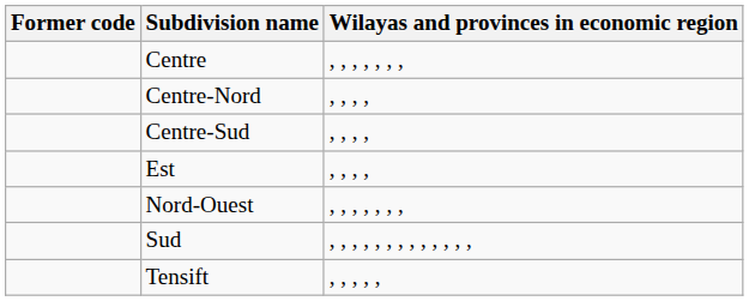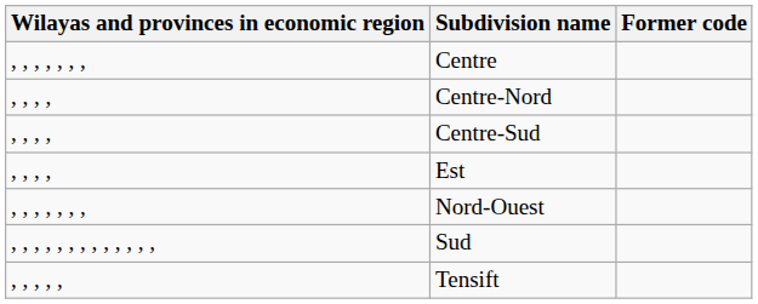 <table class="wikitable sortable mw-collapsible">
 <tr>
+<th class="unsortable">Wilayas and provinces in economic region</th>
+<th>Subdivision name</th>
 <th>Former code</th>
-<th>Subdivision name</th>
-<th class="unsortable">Wilayas and provinces in economic region</th>
 </tr>
 <tr>
+<td><a href='#'></a>, <a href='#'></a>, <a href='#'></a>, <a href='#'></a>, <a href='#'></a>, <a href='#'></a>, <a href='#'></a>, <a href='#'></a></td>
+<td>Centre</td>
 <td></td>
-<td>Centre</td>
-<td><a href='#'></a>, <a href='#'></a>, <a href='#'></a>, <a href='#'></a>, <a href='#'></a>, <a href='#'></a>, <a href='#'></a>, <a href='#'></a></td>
 </tr>
 <tr>
+<td><a href='#'></a>, <a href='#'></a>, <a href='#'></a>, <a href='#'></a>, <a href='#'></a></td>
+<td>Centre-Nord</td>
 <td></td>
-<td>Centre-Nord</td>
-<td><a href='#'></a>, <a href='#'></a>, <a href='#'></a>, <a href='#'></a>, <a href='#'></a></td>
 </tr>
 <tr>
+<td><a href='#'></a>, <a href='#'></a>, <a href='#'></a>, <a href='#'></a>, <a href='#'></a></td>
+<td>Centre-Sud</td>
 <td></td>
-<td>Centre-Sud</td>
-<td><a href='#'></a>, <a href='#'></a>, <a href='#'></a>, <a href='#'></a>, <a href='#'></a></td>
 </tr>
 <tr>
+<td><a href='#'></a>, <a href='#'></a>, <a href='#'></a>, <a href='#'></a>, <a href='#'></a></td>
+<td>Est</td>
 <td></td>
-<td>Est</td>
-<td><a href='#'></a>, <a href='#'></a>, <a href='#'></a>, <a href='#'></a>, <a href='#'></a></td>
 </tr>
 <tr>
+<td><a href='#'></a>, <a href='#'></a>, <a href='#'></a>, <a href='#'></a>, <a href='#'></a>,  <a href='#'></a>, <a href='#'></a>, <a href='#'></a></td>
+<td>Nord-Ouest</td>
 <td></td>
-<td>Nord-Ouest</td>
-<td><a href='#'></a>, <a href='#'></a>, <a href='#'></a>, <a href='#'></a>, <a href='#'></a>,  <a href='#'></a>, <a href='#'></a>, <a href='#'></a></td>
 </tr>
 <tr>
+<td><a href='#'></a>, <a href='#'></a>, <a href='#'></a>, <a href='#'></a>, <a href='#'></a>, <a href='#'></a>, <a href='#'></a>, <a href='#'></a>, <a href='#'></a>, <a href='#'></a>, <a href='#'></a>, <a href='#'></a>, <a href='#'></a>, <a href='#'></a></td>
+<td>Sud</td>
 <td></td>
-<td>Sud</td>
-<td><a href='#'></a>, <a href='#'></a>, <a href='#'></a>, <a href='#'></a>, <a href='#'></a>, <a href='#'></a>, <a href='#'></a>, <a href='#'></a>, <a href='#'></a>, <a href='#'></a>, <a href='#'></a>, <a href='#'></a>, <a href='#'></a>, <a href='#'></a></td>
 </tr>
 <tr>
+<td><a href='#'></a>, <a href='#'></a>, <a href='#'></a>, <a href='#'></a>, <a href='#'></a>, <a href='#'></a></td>
+<td>Tensift</td>
 <td></td>
-<td>Tensift</td>
-<td><a href='#'></a>, <a href='#'></a>, <a href='#'></a>, <a href='#'></a>, <a href='#'></a>, <a href='#'></a></td>
 </tr>
 </table>
